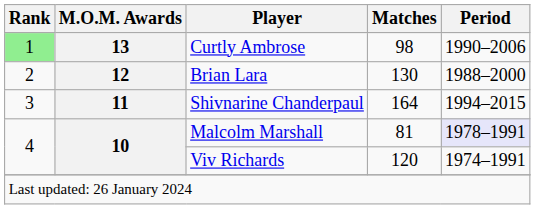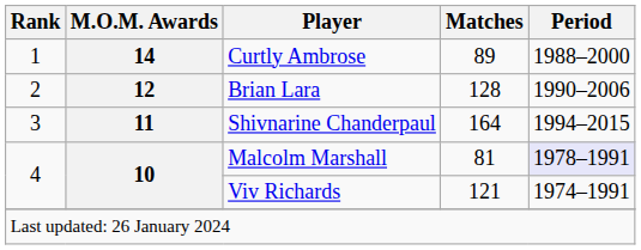 <table class="wikitable plainrowheaders sortable">
 <tr>
 <th scope=col>Rank</th>
 <th scope=col>M.O.M. Awards</th>
 <th scope=col>Player</th>
 <th scope=col>Matches</th>
 <th scope=col>Period</th>
 </tr>
 <tr>
-<td align=center style="background: lightgreen;">1</td>
-<th scope=row style=text-align:center;>13</th>
+<td align=center>1</td>
+<th scope=row style=text-align:center;>14</th>
 <td><a href='#'>Curtly Ambrose</a></td>
-<td align=center>98</td>
-<td>1990–2006</td>
+<td align=center>89</td>
+<td>1988–2000</td>
 </tr>
 <tr>
 <td align=center>2</td>
 <th scope=row style=text-align:center;>12</th>
 <td><a href='#'>Brian Lara</a></td>
-<td align=center>130</td>
-<td>1988–2000</td>
+<td align=center>128</td>
+<td>1990–2006</td>
 </tr>
 <tr>
 <td align=center>3</td>
 <th scope=row style=text-align:center;>11</th>
 <td><a href='#'>Shivnarine Chanderpaul</a></td>
 <td align=center>164</td>
 <td>1994–2015</td>
 </tr>
 <tr>
 <td align=center rowspan=2>4</td>
 <th scope=row style=text-align:center; rowspan=2>10</th>
 <td><a href='#'>Malcolm Marshall</a></td>
 <td align=center>81</td>
 <td style="background: lavender;">1978–1991</td>
 </tr>
 <tr>
 <td><a href='#'>Viv Richards</a></td>
-<td align=center>120</td>
+<td align=center>121</td>
 <td>1974–1991</td>
 </tr>
 <tr>
 </tr>
 <tr class=sortbottom>
 <td colspan=5><small>Last updated: 26 January 2024</small></td>
 </tr>
 </table>
